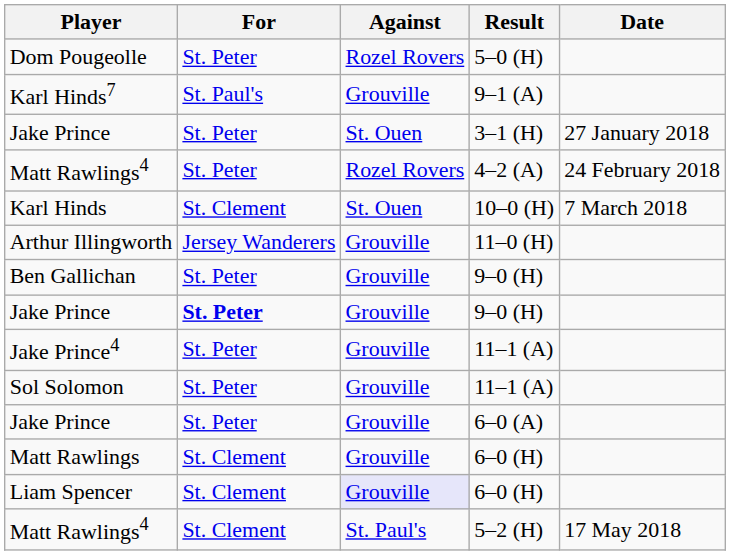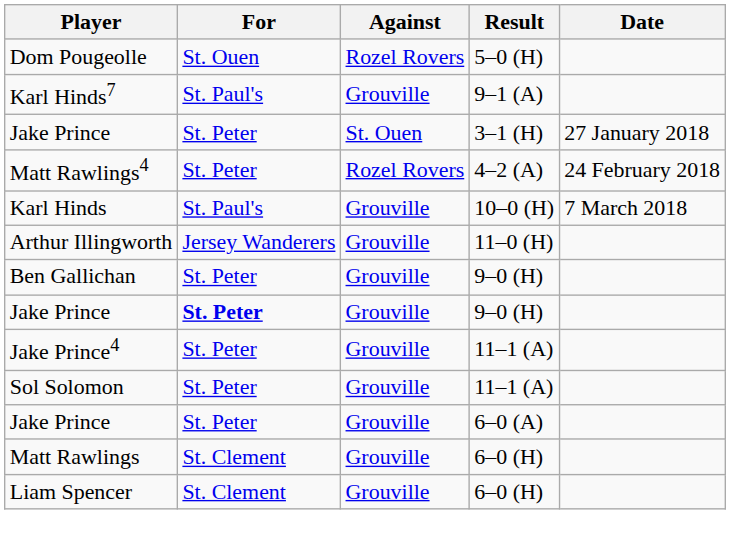 <table class="wikitable">
 <tr>
 <th>Player</th>
 <th>For</th>
 <th>Against</th>
 <th style="text-align:center">Result</th>
 <th>Date</th>
 </tr>
 <tr>
 <td> Dom Pougeolle</td>
-<td><a href='#'>St. Peter</a></td>
+<td><a href='#'>St. Ouen</a></td>
 <td><a href='#'>Rozel Rovers</a></td>
 <td>5–0 (H)</td>
 <td></td>
 </tr>
 <tr>
 <td> Karl Hinds<sup>7</sup></td>
 <td><a href='#'>St. Paul's</a></td>
 <td><a href='#'>Grouville</a></td>
 <td>9–1 (A)</td>
 <td></td>
 </tr>
 <tr>
 <td> Jake Prince</td>
 <td><a href='#'>St. Peter</a></td>
 <td><a href='#'>St. Ouen</a></td>
 <td>3–1 (H)</td>
 <td>27 January 2018</td>
 </tr>
 <tr>
 <td> Matt Rawlings<sup>4</sup></td>
 <td><a href='#'>St. Peter</a></td>
 <td><a href='#'>Rozel Rovers</a></td>
 <td>4–2 (A)</td>
 <td>24 February 2018</td>
 </tr>
 <tr>
 <td> Karl Hinds</td>
-<td><a href='#'>St. Clement</a></td>
-<td><a href='#'>St. Ouen</a></td>
+<td><a href='#'>St. Paul's</a></td>
+<td><a href='#'>Grouville</a></td>
 <td>10–0 (H)</td>
 <td>7 March 2018</td>
 </tr>
 <tr>
 <td> Arthur Illingworth</td>
 <td><a href='#'>Jersey Wanderers</a></td>
 <td><a href='#'>Grouville</a></td>
 <td>11–0 (H)</td>
 <td></td>
 </tr>
 <tr>
 <td> Ben Gallichan</td>
 <td><a href='#'>St. Peter</a></td>
 <td><a href='#'>Grouville</a></td>
 <td>9–0 (H)</td>
 <td></td>
 </tr>
 <tr>
 <td> Jake Prince</td>
 <td><strong><a href='#'>St. Peter</a></strong></td>
 <td><a href='#'>Grouville</a></td>
 <td>9–0 (H)</td>
 <td></td>
 </tr>
 <tr>
 <td> Jake Prince<sup>4</sup></td>
 <td><a href='#'>St. Peter</a></td>
 <td><a href='#'>Grouville</a></td>
 <td>11–1 (A)</td>
 <td></td>
 </tr>
 <tr>
 <td> Sol Solomon</td>
 <td><a href='#'>St. Peter</a></td>
 <td><a href='#'>Grouville</a></td>
 <td>11–1 (A)</td>
 <td></td>
 </tr>
 <tr>
 <td> Jake Prince</td>
 <td><a href='#'>St. Peter</a></td>
 <td><a href='#'>Grouville</a></td>
 <td>6–0 (A)</td>
 <td></td>
 </tr>
 <tr>
 <td> Matt Rawlings</td>
 <td><a href='#'>St. Clement</a></td>
 <td><a href='#'>Grouville</a></td>
 <td>6–0 (H)</td>
 <td></td>
 </tr>
 <tr>
 <td> Liam Spencer</td>
 <td><a href='#'>St. Clement</a></td>
-<td style="background: lavender;"><a href='#'>Grouville</a></td>
+<td><a href='#'>Grouville</a></td>
 <td>6–0 (H)</td>
 <td></td>
 </tr>
-<tr>
-<td> Matt Rawlings<sup>4</sup></td>
-<td><a href='#'>St. Clement</a></td>
-<td><a href='#'>St. Paul's</a></td>
-<td>5–2 (H)</td>
-<td>17 May 2018</td>
-</tr>
 </table>
